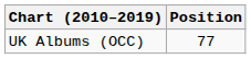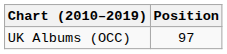 <table class="wikitable">
 <tr>
 <th scope="col">Chart (2010–2019)</th>
 <th scope="col">Position</th>
 </tr>
 <tr>
 <td>UK Albums (OCC)</td>
-<td style="text-align:center;">77</td>
+<td style="text-align:center;">97</td>
 </tr>
 </table>
